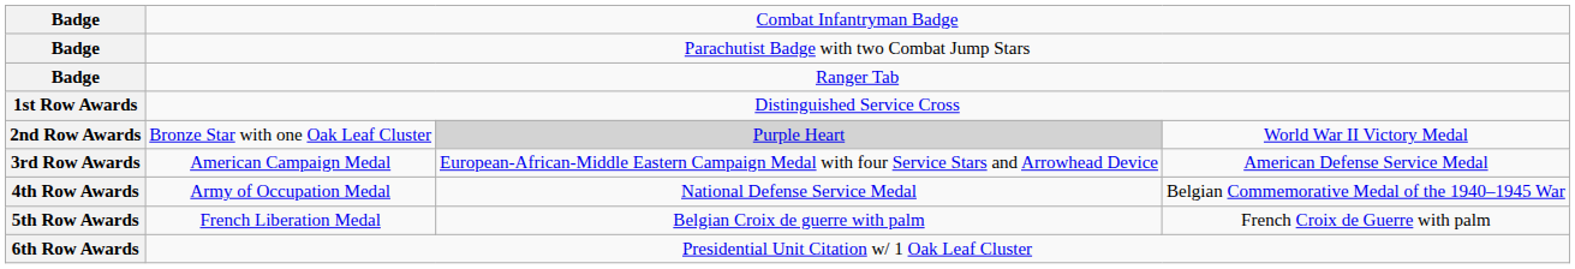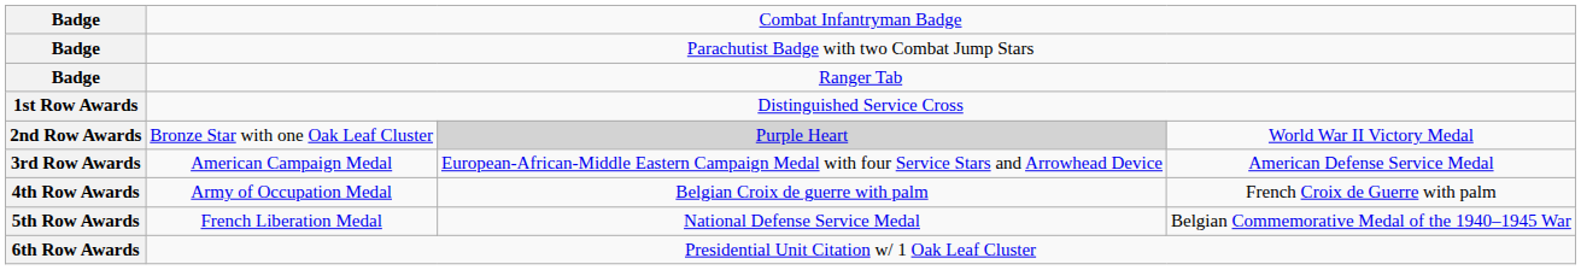 <table class="wikitable" style="margin:1em auto; text-align:center;">
 <tr>
 <th>Badge</th>
 <td colspan="3"><a href='#'>Combat Infantryman Badge</a></td>
 </tr>
 <tr>
 <th>Badge</th>
 <td colspan="3"><a href='#'>Parachutist Badge</a> with two Combat Jump Stars</td>
 </tr>
 <tr>
 <th>Badge</th>
 <td colspan="3"><a href='#'>Ranger Tab</a></td>
 </tr>
 <tr>
 <th>1st Row Awards</th>
 <td colspan="3"><a href='#'>Distinguished Service Cross</a></td>
 </tr>
 <tr>
 <th>2nd Row Awards</th>
 <td><a href='#'>Bronze Star</a> with one <a href='#'>Oak Leaf Cluster</a></td>
 <td style="background: lightgrey;"><a href='#'>Purple Heart</a></td>
 <td><a href='#'>World War II Victory Medal</a></td>
 </tr>
 <tr>
 <th>3rd Row Awards</th>
 <td><a href='#'>American Campaign Medal</a></td>
 <td><a href='#'>European-African-Middle Eastern Campaign Medal</a> with four <a href='#'>Service Stars</a> and <a href='#'>Arrowhead Device</a></td>
 <td><a href='#'>American Defense Service Medal</a></td>
 </tr>
 <tr>
 <th>4th Row Awards</th>
 <td><a href='#'>Army of Occupation Medal</a></td>
-<td><a href='#'>National Defense Service Medal</a></td>
-<td>Belgian <a href='#'>Commemorative Medal of the 1940–1945 War</a></td>
+<td><a href='#'>Belgian Croix de guerre with palm</a></td>
+<td>French <a href='#'>Croix de Guerre</a> with palm</td>
 </tr>
 <tr>
 <th>5th Row Awards</th>
 <td><a href='#'>French Liberation Medal</a></td>
-<td><a href='#'>Belgian Croix de guerre with palm</a></td>
-<td>French <a href='#'>Croix de Guerre</a> with palm</td>
+<td><a href='#'>National Defense Service Medal</a></td>
+<td>Belgian <a href='#'>Commemorative Medal of the 1940–1945 War</a></td>
 </tr>
 <tr>
 <th>6th Row Awards</th>
 <td colspan="3"><a href='#'>Presidential Unit Citation</a> w/ 1 <a href='#'>Oak Leaf Cluster</a></td>
 </tr>
 </table>
